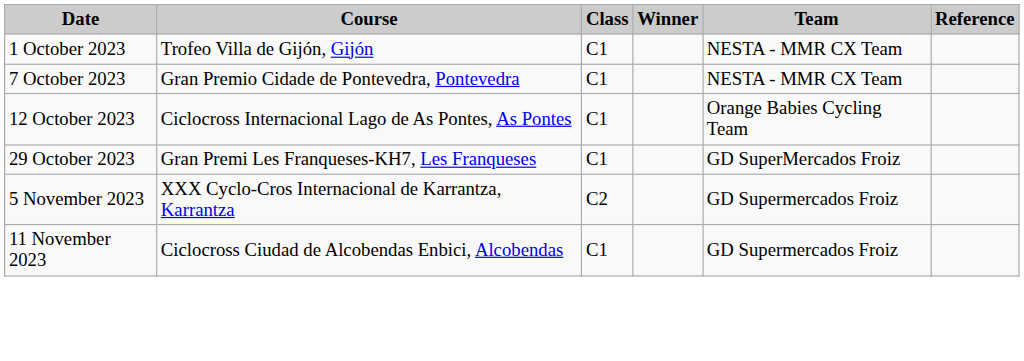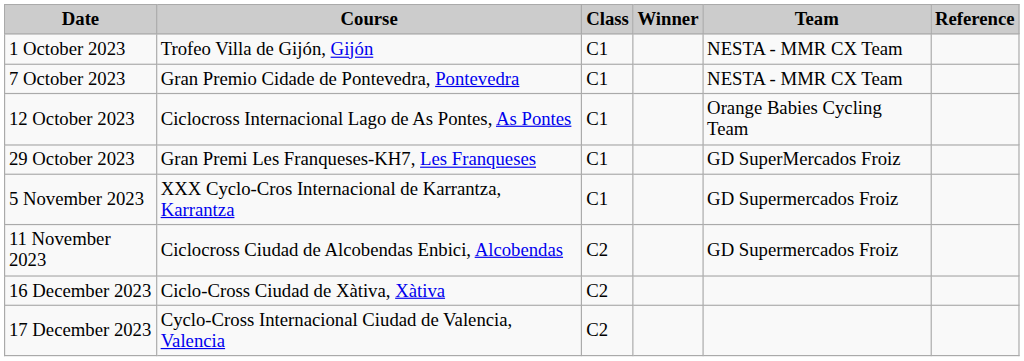 <table class="wikitable sortable alternance ">
 <tr>
 <th scope="col" style="background-color:#CCCCCC;">Date</th>
 <th scope="col" style="background-color:#CCCCCC;">Course</th>
 <th scope="col" style="background-color:#CCCCCC;">Class</th>
 <th scope="col" style="background-color:#CCCCCC;">Winner</th>
 <th scope="col" style="background-color:#CCCCCC;">Team</th>
 <th scope="col" style="background-color:#CCCCCC;">Reference</th>
 </tr>
 <tr>
 <td>1 October 2023</td>
 <td> Trofeo Villa de Gijón, <a href='#'>Gijón</a></td>
 <td>C1</td>
 <td></td>
 <td>NESTA - MMR CX Team</td>
 <td></td>
 </tr>
 <tr>
 <td>7 October 2023</td>
 <td> Gran Premio Cidade de Pontevedra, <a href='#'>Pontevedra</a></td>
 <td>C1</td>
 <td></td>
 <td>NESTA - MMR CX Team</td>
 <td></td>
 </tr>
 <tr>
 <td>12 October 2023</td>
 <td> Ciclocross Internacional Lago de As Pontes, <a href='#'>As Pontes</a></td>
 <td>C1</td>
 <td></td>
 <td>Orange Babies Cycling Team</td>
 <td></td>
 </tr>
 <tr>
 <td>29 October 2023</td>
 <td> Gran Premi Les Franqueses-KH7, <a href='#'>Les Franqueses</a></td>
 <td>C1</td>
 <td></td>
 <td>GD SuperMercados Froiz</td>
 <td></td>
 </tr>
 <tr>
 <td>5 November 2023</td>
 <td> XXX Cyclo-Cros Internacional de Karrantza, <a href='#'>Karrantza</a></td>
-<td>C2</td>
+<td>C1</td>
 <td></td>
 <td>GD Supermercados Froiz</td>
 <td></td>
 </tr>
 <tr>
 <td>11 November 2023</td>
 <td> Ciclocross Ciudad de Alcobendas Enbici, <a href='#'>Alcobendas</a></td>
-<td>C1</td>
+<td>C2</td>
 <td></td>
 <td>GD Supermercados Froiz</td>
 <td></td>
 </tr>
+<tr>
+<td>16 December 2023</td>
+<td> Ciclo-Cross Ciudad de Xàtiva, <a href='#'>Xàtiva</a></td>
+<td>C2</td>
+<td></td>
+<td></td>
+<td></td>
+</tr>
+<tr>
+<td>17 December 2023</td>
+<td> Cyclo-Cross Internacional Ciudad de Valencia, <a href='#'>Valencia</a></td>
+<td>C2</td>
+<td></td>
+<td></td>
+<td></td>
+</tr>
 </table>
